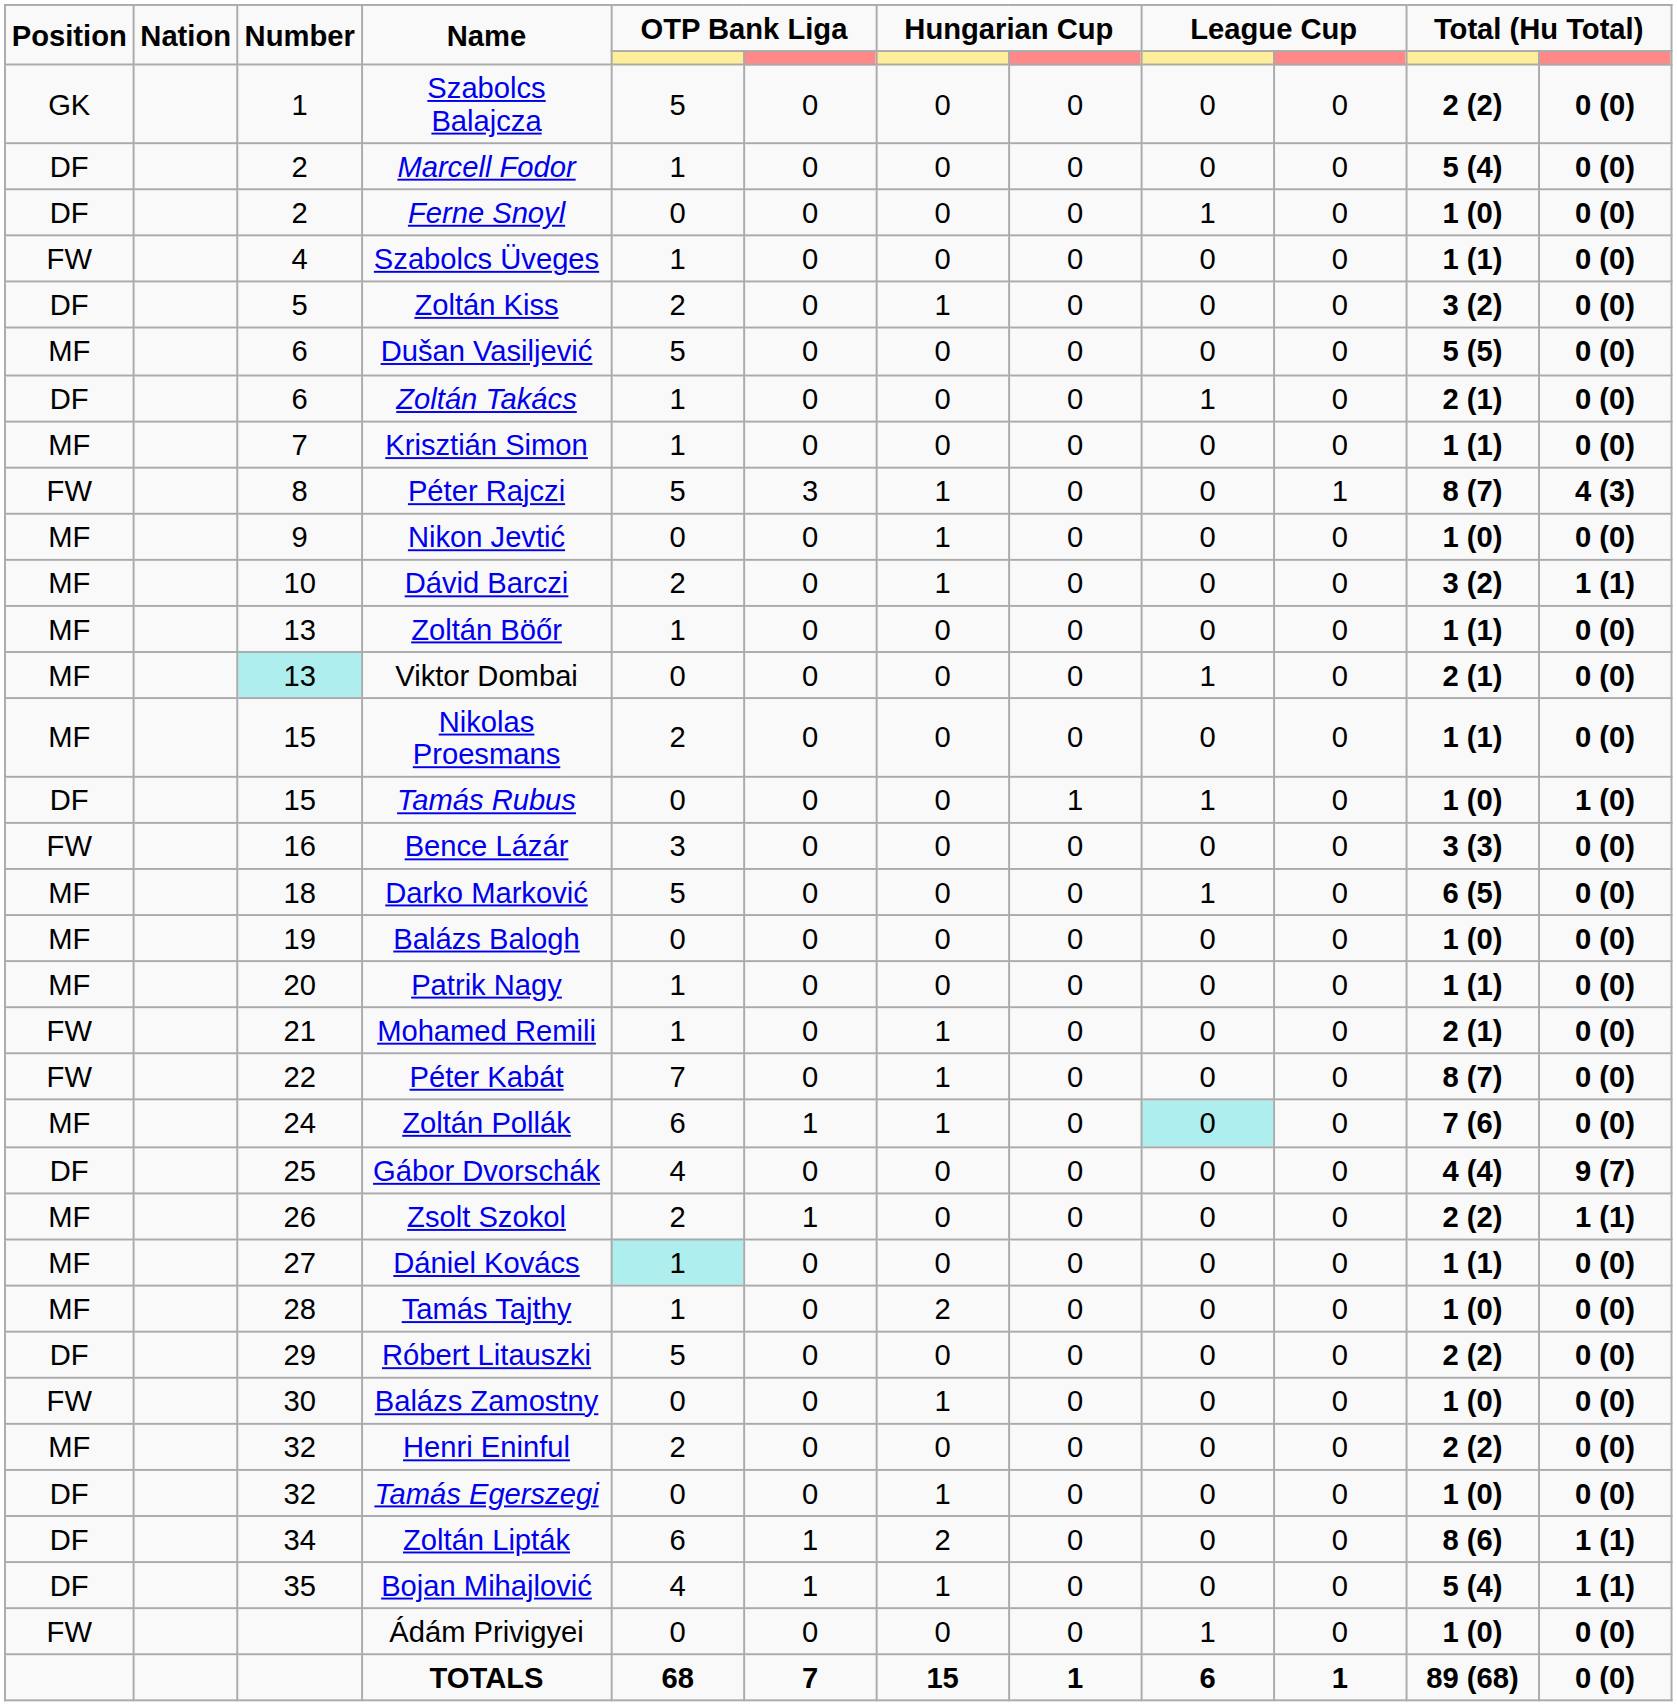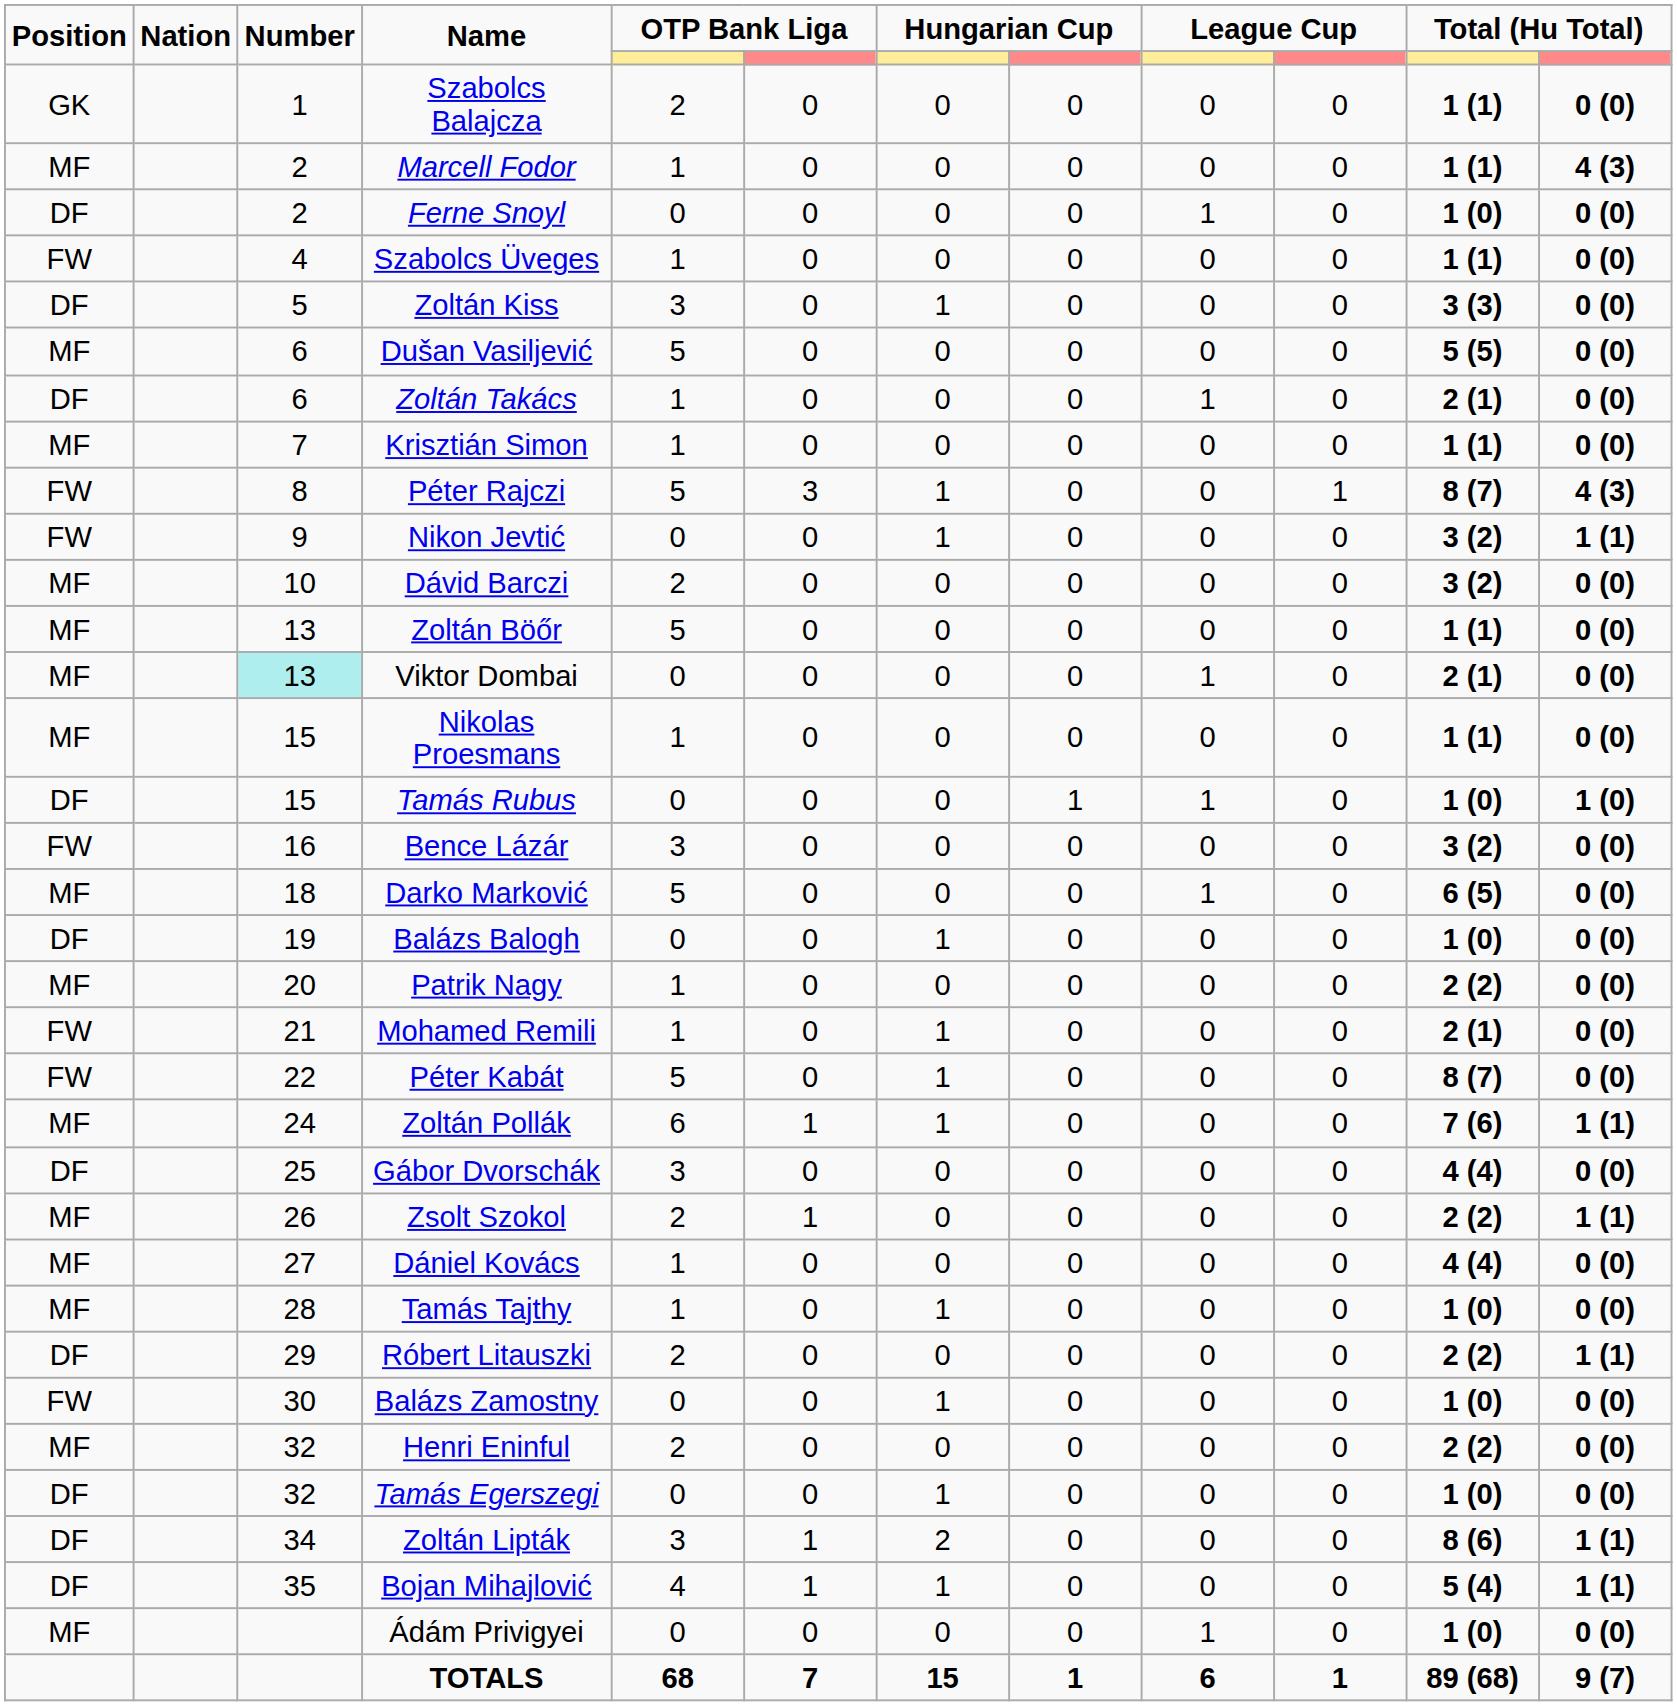 <table class="wikitable" style="font-size: 95%; text-align: center;">
 <tr style="text-align:center;">
 <td rowspan="2"  style="width:5%; "><strong>Position</strong></td>
 <td rowspan="2"  style="width:5%; "><strong>Nation</strong></td>
 <td rowspan="2"  style="width:5%; "><strong>Number</strong></td>
 <td rowspan="2"  style="width:15%; "><strong>Name</strong></td>
 <td colspan="2"><strong>OTP Bank Liga</strong></td>
 <td colspan="2"><strong>Hungarian Cup</strong></td>
 <td colspan="2"><strong>League Cup</strong></td>
 <td colspan="2"><strong>Total (Hu Total)</strong></td>
 </tr>
 <tr>
 <th style="width:60px; background:#fe9;"></th>
 <th style="width:60px; background:#ff8888;"></th>
 <th style="width:60px; background:#fe9;"></th>
 <th style="width:60px; background:#ff8888;"></th>
 <th style="width:60px; background:#fe9;"></th>
 <th style="width:60px; background:#ff8888;"></th>
 <th style="width:60px; background:#fe9;"></th>
 <th style="width:60px; background:#ff8888;"></th>
 </tr>
 <tr>
 <td>GK</td>
 <td></td>
 <td>1</td>
 <td><a href='#'>Szabolcs Balajcza</a></td>
-<td>5</td>
+<td>2</td>
 <td>0</td>
 <td>0</td>
 <td>0</td>
 <td>0</td>
 <td>0</td>
-<td><strong>2 (2)</strong></td>
+<td><strong>1 (1)</strong></td>
 <td><strong>0 (0)</strong></td>
 </tr>
 <tr>
-<td>DF</td>
+<td>MF</td>
 <td></td>
 <td>2</td>
 <td><em><a href='#'>Marcell Fodor</a></em></td>
 <td>1</td>
 <td>0</td>
 <td>0</td>
 <td>0</td>
 <td>0</td>
 <td>0</td>
-<td><strong>5 (4)</strong></td>
-<td><strong>0 (0)</strong></td>
+<td><strong>1 (1)</strong></td>
+<td><strong>4 (3)</strong></td>
 </tr>
 <tr>
 <td>DF</td>
 <td></td>
 <td>2</td>
 <td><em><a href='#'>Ferne Snoyl</a></em></td>
 <td>0</td>
 <td>0</td>
 <td>0</td>
 <td>0</td>
 <td>1</td>
 <td>0</td>
 <td><strong>1 (0)</strong></td>
 <td><strong>0 (0)</strong></td>
 </tr>
 <tr>
 <td>FW</td>
 <td></td>
 <td>4</td>
 <td><a href='#'>Szabolcs Üveges</a></td>
 <td>1</td>
 <td>0</td>
 <td>0</td>
 <td>0</td>
 <td>0</td>
 <td>0</td>
 <td><strong>1 (1)</strong></td>
 <td><strong>0 (0)</strong></td>
 </tr>
 <tr>
 <td>DF</td>
 <td></td>
 <td>5</td>
 <td><a href='#'>Zoltán Kiss</a></td>
-<td>2</td>
+<td>3</td>
 <td>0</td>
 <td>1</td>
 <td>0</td>
 <td>0</td>
 <td>0</td>
-<td><strong>3 (2)</strong></td>
+<td><strong>3 (3)</strong></td>
 <td><strong>0 (0)</strong></td>
 </tr>
 <tr>
 <td>MF</td>
 <td></td>
 <td>6</td>
 <td><a href='#'>Dušan Vasiljević</a></td>
 <td>5</td>
 <td>0</td>
 <td>0</td>
 <td>0</td>
 <td>0</td>
 <td>0</td>
 <td><strong>5 (5)</strong></td>
 <td><strong>0 (0)</strong></td>
 </tr>
 <tr>
 <td>DF</td>
 <td></td>
 <td>6</td>
 <td><em><a href='#'>Zoltán Takács</a></em></td>
 <td>1</td>
 <td>0</td>
 <td>0</td>
 <td>0</td>
 <td>1</td>
 <td>0</td>
 <td><strong>2 (1)</strong></td>
 <td><strong>0 (0)</strong></td>
 </tr>
 <tr>
 <td>MF</td>
 <td></td>
 <td>7</td>
 <td><a href='#'>Krisztián Simon</a></td>
 <td>1</td>
 <td>0</td>
 <td>0</td>
 <td>0</td>
 <td>0</td>
 <td>0</td>
 <td><strong>1 (1)</strong></td>
 <td><strong>0 (0)</strong></td>
 </tr>
 <tr>
 <td>FW</td>
 <td></td>
 <td>8</td>
 <td><a href='#'>Péter Rajczi</a></td>
 <td>5</td>
 <td>3</td>
 <td>1</td>
 <td>0</td>
 <td>0</td>
 <td>1</td>
 <td><strong>8 (7)</strong></td>
 <td><strong>4 (3)</strong></td>
 </tr>
 <tr>
-<td>MF</td>
+<td>FW</td>
 <td></td>
 <td>9</td>
 <td><a href='#'>Nikon Jevtić</a></td>
 <td>0</td>
-<td>0</td>
-<td>1</td>
-<td>0</td>
-<td>0</td>
-<td>0</td>
-<td><strong>1 (0)</strong></td>
-<td><strong>0 (0)</strong></td>
-</tr>
-<tr>
-<td>MF</td>
-<td></td>
-<td>10</td>
-<td><a href='#'>Dávid Barczi</a></td>
-<td>2</td>
 <td>0</td>
 <td>1</td>
 <td>0</td>
 <td>0</td>
 <td>0</td>
 <td><strong>3 (2)</strong></td>
 <td><strong>1 (1)</strong></td>
 </tr>
 <tr>
 <td>MF</td>
 <td></td>
+<td>10</td>
+<td><a href='#'>Dávid Barczi</a></td>
+<td>2</td>
+<td>0</td>
+<td>0</td>
+<td>0</td>
+<td>0</td>
+<td>0</td>
+<td><strong>3 (2)</strong></td>
+<td><strong>0 (0)</strong></td>
+</tr>
+<tr>
+<td>MF</td>
+<td></td>
 <td>13</td>
 <td><a href='#'>Zoltán Böőr</a></td>
-<td>1</td>
+<td>5</td>
 <td>0</td>
 <td>0</td>
 <td>0</td>
 <td>0</td>
 <td>0</td>
 <td><strong>1 (1)</strong></td>
 <td><strong>0 (0)</strong></td>
 </tr>
 <tr>
 <td>MF</td>
 <td></td>
 <td style="background: paleturquoise;">13</td>
 <td>Viktor Dombai</td>
 <td>0</td>
 <td>0</td>
 <td>0</td>
 <td>0</td>
 <td>1</td>
 <td>0</td>
 <td><strong>2 (1)</strong></td>
 <td><strong>0 (0)</strong></td>
 </tr>
 <tr>
 <td>MF</td>
 <td></td>
 <td>15</td>
 <td><a href='#'>Nikolas Proesmans</a></td>
-<td>2</td>
+<td>1</td>
 <td>0</td>
 <td>0</td>
 <td>0</td>
 <td>0</td>
 <td>0</td>
 <td><strong>1 (1)</strong></td>
 <td><strong>0 (0)</strong></td>
 </tr>
 <tr>
 <td>DF</td>
 <td></td>
 <td>15</td>
 <td><em><a href='#'>Tamás Rubus</a></em></td>
 <td>0</td>
 <td>0</td>
 <td>0</td>
 <td>1</td>
 <td>1</td>
 <td>0</td>
 <td><strong>1 (0)</strong></td>
 <td><strong>1 (0)</strong></td>
 </tr>
 <tr>
 <td>FW</td>
 <td></td>
 <td>16</td>
 <td><a href='#'>Bence Lázár</a></td>
 <td>3</td>
 <td>0</td>
 <td>0</td>
 <td>0</td>
 <td>0</td>
 <td>0</td>
-<td><strong>3 (3)</strong></td>
+<td><strong>3 (2)</strong></td>
 <td><strong>0 (0)</strong></td>
 </tr>
 <tr>
 <td>MF</td>
 <td></td>
 <td>18</td>
 <td><a href='#'>Darko Marković</a></td>
 <td>5</td>
 <td>0</td>
 <td>0</td>
 <td>0</td>
 <td>1</td>
 <td>0</td>
 <td><strong>6 (5)</strong></td>
 <td><strong>0 (0)</strong></td>
 </tr>
 <tr>
-<td>MF</td>
+<td>DF</td>
 <td></td>
 <td>19</td>
 <td><a href='#'>Balázs Balogh</a></td>
 <td>0</td>
 <td>0</td>
-<td>0</td>
+<td>1</td>
 <td>0</td>
 <td>0</td>
 <td>0</td>
 <td><strong>1 (0)</strong></td>
 <td><strong>0 (0)</strong></td>
 </tr>
 <tr>
 <td>MF</td>
 <td></td>
 <td>20</td>
 <td><a href='#'>Patrik Nagy</a></td>
 <td>1</td>
 <td>0</td>
 <td>0</td>
 <td>0</td>
 <td>0</td>
 <td>0</td>
-<td><strong>1 (1)</strong></td>
+<td><strong>2 (2)</strong></td>
 <td><strong>0 (0)</strong></td>
 </tr>
 <tr>
 <td>FW</td>
 <td></td>
 <td>21</td>
 <td><a href='#'>Mohamed Remili</a></td>
 <td>1</td>
 <td>0</td>
 <td>1</td>
 <td>0</td>
 <td>0</td>
 <td>0</td>
 <td><strong>2 (1)</strong></td>
 <td><strong>0 (0)</strong></td>
 </tr>
 <tr>
 <td>FW</td>
 <td></td>
 <td>22</td>
 <td><a href='#'>Péter Kabát</a></td>
-<td>7</td>
+<td>5</td>
 <td>0</td>
 <td>1</td>
 <td>0</td>
 <td>0</td>
 <td>0</td>
 <td><strong>8 (7)</strong></td>
 <td><strong>0 (0)</strong></td>
 </tr>
 <tr>
 <td>MF</td>
 <td></td>
 <td>24</td>
 <td><a href='#'>Zoltán Pollák</a></td>
 <td>6</td>
 <td>1</td>
 <td>1</td>
 <td>0</td>
-<td style="background: paleturquoise;">0</td>
+<td>0</td>
 <td>0</td>
 <td><strong>7 (6)</strong></td>
-<td><strong>0 (0)</strong></td>
+<td><strong>1 (1)</strong></td>
 </tr>
 <tr>
 <td>DF</td>
 <td></td>
 <td>25</td>
 <td><a href='#'>Gábor Dvorschák</a></td>
-<td>4</td>
+<td>3</td>
 <td>0</td>
 <td>0</td>
 <td>0</td>
 <td>0</td>
 <td>0</td>
 <td><strong>4 (4)</strong></td>
-<td><strong>9 (7)</strong></td>
+<td><strong>0 (0)</strong></td>
 </tr>
 <tr>
 <td>MF</td>
 <td></td>
 <td>26</td>
 <td><a href='#'>Zsolt Szokol</a></td>
 <td>2</td>
 <td>1</td>
 <td>0</td>
 <td>0</td>
 <td>0</td>
 <td>0</td>
 <td><strong>2 (2)</strong></td>
 <td><strong>1 (1)</strong></td>
 </tr>
 <tr>
 <td>MF</td>
 <td></td>
 <td>27</td>
 <td><a href='#'>Dániel Kovács</a></td>
-<td style="background: paleturquoise;">1</td>
+<td>1</td>
 <td>0</td>
 <td>0</td>
 <td>0</td>
 <td>0</td>
 <td>0</td>
-<td><strong>1 (1)</strong></td>
+<td><strong>4 (4)</strong></td>
 <td><strong>0 (0)</strong></td>
 </tr>
 <tr>
 <td>MF</td>
 <td></td>
 <td>28</td>
 <td><a href='#'>Tamás Tajthy</a></td>
 <td>1</td>
 <td>0</td>
-<td>2</td>
+<td>1</td>
 <td>0</td>
 <td>0</td>
 <td>0</td>
 <td><strong>1 (0)</strong></td>
 <td><strong>0 (0)</strong></td>
 </tr>
 <tr>
 <td>DF</td>
 <td></td>
 <td>29</td>
 <td><a href='#'>Róbert Litauszki</a></td>
-<td>5</td>
+<td>2</td>
 <td>0</td>
 <td>0</td>
 <td>0</td>
 <td>0</td>
 <td>0</td>
 <td><strong>2 (2)</strong></td>
-<td><strong>0 (0)</strong></td>
+<td><strong>1 (1)</strong></td>
 </tr>
 <tr>
 <td>FW</td>
 <td></td>
 <td>30</td>
 <td><a href='#'>Balázs Zamostny</a></td>
 <td>0</td>
 <td>0</td>
 <td>1</td>
 <td>0</td>
 <td>0</td>
 <td>0</td>
 <td><strong>1 (0)</strong></td>
 <td><strong>0 (0)</strong></td>
 </tr>
 <tr>
 <td>MF</td>
 <td></td>
 <td>32</td>
 <td><a href='#'>Henri Eninful</a></td>
 <td>2</td>
 <td>0</td>
 <td>0</td>
 <td>0</td>
 <td>0</td>
 <td>0</td>
 <td><strong>2 (2)</strong></td>
 <td><strong>0 (0)</strong></td>
 </tr>
 <tr>
 <td>DF</td>
 <td></td>
 <td>32</td>
 <td><em><a href='#'>Tamás Egerszegi</a></em></td>
 <td>0</td>
 <td>0</td>
 <td>1</td>
 <td>0</td>
 <td>0</td>
 <td>0</td>
 <td><strong>1 (0)</strong></td>
 <td><strong>0 (0)</strong></td>
 </tr>
 <tr>
 <td>DF</td>
 <td></td>
 <td>34</td>
 <td><a href='#'>Zoltán Lipták</a></td>
-<td>6</td>
+<td>3</td>
 <td>1</td>
 <td>2</td>
 <td>0</td>
 <td>0</td>
 <td>0</td>
 <td><strong>8 (6)</strong></td>
 <td><strong>1 (1)</strong></td>
 </tr>
 <tr>
 <td>DF</td>
 <td></td>
 <td>35</td>
 <td><a href='#'>Bojan Mihajlović</a></td>
 <td>4</td>
 <td>1</td>
 <td>1</td>
 <td>0</td>
 <td>0</td>
 <td>0</td>
 <td><strong>5 (4)</strong></td>
 <td><strong>1 (1)</strong></td>
 </tr>
 <tr>
-<td>FW</td>
+<td>MF</td>
 <td></td>
 <td></td>
 <td>Ádám Privigyei</td>
 <td>0</td>
 <td>0</td>
 <td>0</td>
 <td>0</td>
 <td>1</td>
 <td>0</td>
 <td><strong>1 (0)</strong></td>
 <td><strong>0 (0)</strong></td>
 </tr>
 <tr>
 <td></td>
 <td></td>
 <td></td>
 <td><strong>TOTALS</strong></td>
 <td><strong>68</strong></td>
 <td><strong>7</strong></td>
 <td><strong>15</strong></td>
 <td><strong>1</strong></td>
 <td><strong>6</strong></td>
 <td><strong>1</strong></td>
 <td><strong>89 (68)</strong></td>
-<td><strong>0 (0)</strong></td>
+<td><strong>9 (7)</strong></td>
 </tr>
 </table>
